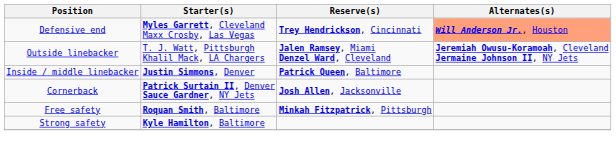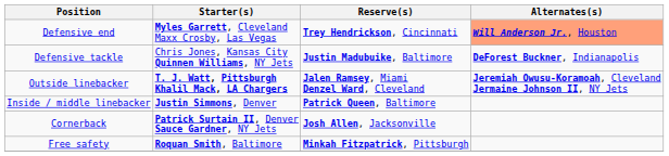 <table class="wikitable">
 <tr>
 <th>Position</th>
 <th>Starter(s)</th>
 <th>Reserve(s)</th>
 <th>Alternates(s)</th>
 </tr>
 <tr>
 <td style="text-align:center"><a href='#'>Defensive end</a></td>
 <td> <strong><a href='#'>Myles Garrett</a></strong>, <a href='#'>Cleveland</a><br> <a href='#'>Maxx Crosby</a>, <a href='#'>Las Vegas</a></td>
 <td> <strong><a href='#'>Trey Hendrickson</a></strong>, <a href='#'>Cincinnati</a></td>
 <td style="background: lightsalmon;"> <strong><em><a href='#'>Will Anderson Jr.</a></em></strong>, <a href='#'>Houston</a></td>
 </tr>
 <tr>
+<td style="text-align:center"><a href='#'>Defensive tackle</a></td>
+<td> <a href='#'>Chris Jones</a>, <a href='#'>Kansas City</a><br> <strong><a href='#'>Quinnen Williams</a></strong>, <a href='#'>NY Jets</a></td>
+<td> <strong><a href='#'>Justin Madubuike</a></strong>, <a href='#'>Baltimore</a></td>
+<td> <strong><a href='#'>DeForest Buckner</a></strong>, <a href='#'>Indianapolis</a></td>
+</tr>
+<tr>
 <td style="text-align:center"><a href='#'>Outside linebacker</a></td>
-<td> <a href='#'>T. J. Watt</a>, <a href='#'>Pittsburgh</a><br> <a href='#'>Khalil Mack</a>, <a href='#'>LA Chargers</a></td>
+<td><strong> <a href='#'>T. J. Watt</a>, <a href='#'>Pittsburgh</a><br> <a href='#'>Khalil Mack</a>, <a href='#'>LA Chargers</a></strong></td>
 <td> <strong><a href='#'>Jalen Ramsey</a></strong>, <a href='#'>Miami</a><br> <strong><a href='#'>Denzel Ward</a></strong>, <a href='#'>Cleveland</a></td>
 <td> <strong><a href='#'>Jeremiah Owusu-Koramoah</a></strong>, <a href='#'>Cleveland</a><br> <strong><a href='#'>Jermaine Johnson II</a></strong>, <a href='#'>NY Jets</a></td>
 </tr>
 <tr>
 <td style="text-align:center"><a href='#'>Inside / middle linebacker</a></td>
 <td> <strong><a href='#'>Justin Simmons</a></strong>, <a href='#'>Denver</a></td>
 <td> <strong><a href='#'>Patrick Queen</a></strong>, <a href='#'>Baltimore</a></td>
 <td></td>
 </tr>
 <tr>
 <td style="text-align:center"><a href='#'>Cornerback</a></td>
 <td> <strong><a href='#'>Patrick Surtain II</a></strong>, <a href='#'>Denver</a><br> <strong><a href='#'>Sauce Gardner</a></strong>, <a href='#'>NY Jets</a></td>
 <td> <strong><a href='#'>Josh Allen</a></strong>, <a href='#'>Jacksonville</a></td>
 <td></td>
 </tr>
 <tr>
 <td style="text-align:center"><a href='#'>Free safety</a></td>
 <td> <strong><a href='#'>Roquan Smith</a></strong>, <a href='#'>Baltimore</a></td>
 <td> <strong><a href='#'>Minkah Fitzpatrick</a></strong>, <a href='#'>Pittsburgh</a></td>
 <td></td>
 </tr>
 <tr>
-<td style="text-align:center"><a href='#'>Strong safety</a></td>
-<td> <strong><a href='#'>Kyle Hamilton</a></strong>, <a href='#'>Baltimore</a></td>
-<td></td>
-<td></td>
-</tr>
-<tr>
 </tr>
 </table>
